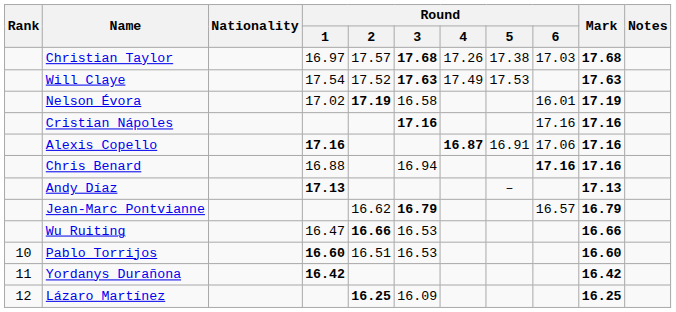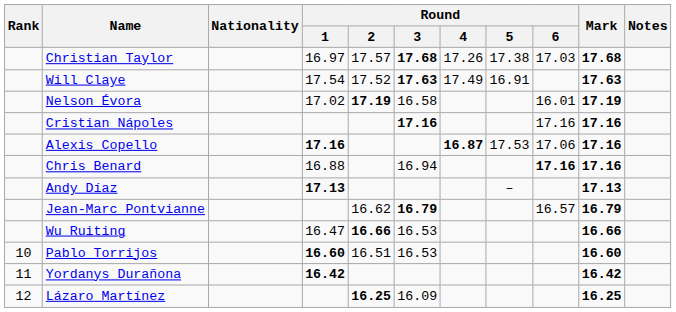 <table class="wikitable sortable" style="text-align:center">
 <tr>
 <th rowspan=2 data-sort-type=number>Rank</th>
 <th rowspan=2>Name</th>
 <th rowspan=2>Nationality</th>
 <th colspan=6>Round</th>
 <th rowspan=2>Mark</th>
 <th rowspan=2>Notes</th>
 </tr>
 <tr>
 <th>1</th>
 <th>2</th>
 <th>3</th>
 <th>4</th>
 <th>5</th>
 <th>6</th>
 </tr>
 <tr>
 <td></td>
 <td align=left><a href='#'>Christian Taylor</a></td>
 <td align=left></td>
 <td>16.97</td>
 <td>17.57</td>
 <td><strong>17.68</strong></td>
 <td>17.26</td>
 <td>17.38</td>
 <td>17.03</td>
 <td><strong>17.68</strong></td>
 <td></td>
 </tr>
 <tr>
 <td></td>
 <td align=left><a href='#'>Will Claye</a></td>
 <td align=left></td>
 <td>17.54</td>
 <td>17.52</td>
 <td><strong>17.63</strong></td>
 <td>17.49</td>
-<td>17.53</td>
+<td>16.91</td>
 <td></td>
 <td><strong>17.63</strong></td>
 <td></td>
 </tr>
 <tr>
 <td></td>
 <td align=left><a href='#'>Nelson Évora</a></td>
 <td align=left></td>
 <td>17.02</td>
 <td><strong>17.19</strong></td>
 <td>16.58</td>
 <td></td>
 <td></td>
 <td>16.01</td>
 <td><strong>17.19</strong></td>
 <td></td>
 </tr>
 <tr>
 <td></td>
 <td align=left><a href='#'>Cristian Nápoles</a></td>
 <td align=left></td>
 <td></td>
 <td></td>
 <td><strong>17.16</strong></td>
 <td></td>
 <td></td>
 <td>17.16</td>
 <td><strong>17.16</strong></td>
 <td></td>
 </tr>
 <tr>
 <td></td>
 <td align=left><a href='#'>Alexis Copello</a></td>
 <td align=left></td>
 <td><strong>17.16</strong></td>
 <td></td>
 <td></td>
 <td><strong>16.87</strong></td>
-<td>16.91</td>
+<td>17.53</td>
 <td>17.06</td>
 <td><strong>17.16</strong></td>
 <td></td>
 </tr>
 <tr>
 <td></td>
 <td align=left><a href='#'>Chris Benard</a></td>
 <td align=left></td>
 <td>16.88</td>
 <td></td>
 <td>16.94</td>
 <td></td>
 <td></td>
 <td><strong>17.16</strong></td>
 <td><strong>17.16</strong></td>
 <td></td>
 </tr>
 <tr>
 <td></td>
 <td align=left><a href='#'>Andy Díaz</a></td>
 <td align=left></td>
 <td><strong>17.13</strong></td>
 <td></td>
 <td></td>
 <td></td>
 <td>–</td>
 <td></td>
 <td><strong>17.13</strong></td>
 <td></td>
 </tr>
 <tr>
 <td></td>
 <td align=left><a href='#'>Jean-Marc Pontvianne</a></td>
 <td align=left></td>
 <td></td>
 <td>16.62</td>
 <td><strong>16.79</strong></td>
 <td></td>
 <td></td>
 <td>16.57</td>
 <td><strong>16.79</strong></td>
 <td></td>
 </tr>
 <tr>
 <td></td>
 <td align=left><a href='#'>Wu Ruiting</a></td>
 <td align=left></td>
 <td>16.47</td>
 <td><strong>16.66</strong></td>
 <td>16.53</td>
 <td></td>
 <td></td>
 <td></td>
 <td><strong>16.66</strong></td>
 <td></td>
 </tr>
 <tr>
 <td>10</td>
 <td align=left><a href='#'>Pablo Torrijos</a></td>
 <td align=left></td>
 <td><strong>16.60</strong></td>
 <td>16.51</td>
 <td>16.53</td>
 <td></td>
 <td></td>
 <td></td>
 <td><strong>16.60</strong></td>
 <td></td>
 </tr>
 <tr>
 <td>11</td>
 <td align=left><a href='#'>Yordanys Durañona</a></td>
 <td align=left></td>
 <td><strong>16.42</strong></td>
 <td></td>
 <td></td>
 <td></td>
 <td></td>
 <td></td>
 <td><strong>16.42</strong></td>
 <td></td>
 </tr>
 <tr>
 <td>12</td>
 <td align=left><a href='#'>Lázaro Martínez</a></td>
 <td align=left></td>
 <td></td>
 <td><strong>16.25</strong></td>
 <td>16.09</td>
 <td></td>
 <td></td>
 <td></td>
 <td><strong>16.25</strong></td>
 <td></td>
 </tr>
 </table>
